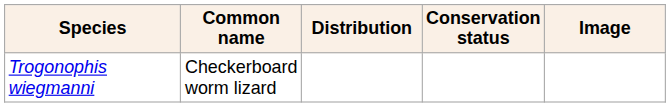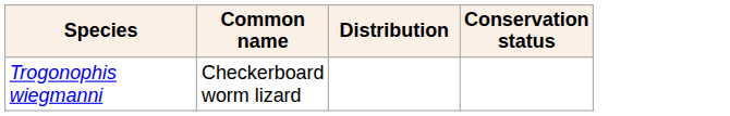 <table class="wikitable" style="background:#fff;" class="sortable wikitable">
 <tr>
 <th style="background:Linen; color:Black; width:150px;" px>Species</th>
 <th style="background:Linen; color:Black; width:100px;" px>Common name</th>
 <th style="background:Linen; color:Black; width:100px;" px>Distribution</th>
 <th style="background:Linen; color:Black; width:90px;" px>Conservation status</th>
-<th style="background:Linen; color:Black; width:100px;" px>Image</th>
 </tr>
 <tr>
 <td><em><a href='#'>Trogonophis wiegmanni</a></em></td>
 <td>Checkerboard worm lizard</td>
 <td></td>
 <td></td>
-<td></td>
 </tr>
 </table>
